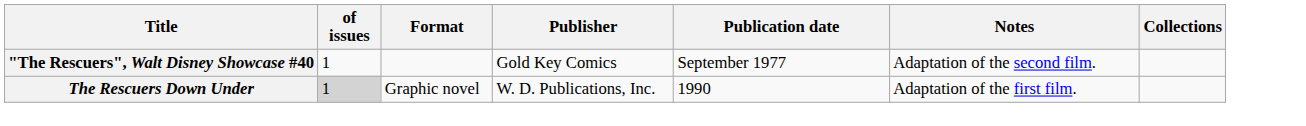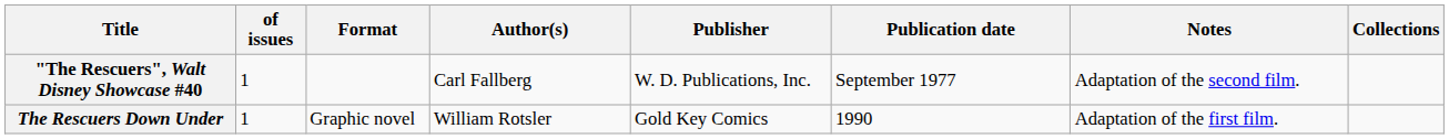 <table class="wikitable">
 <tr>
 <th>Title</th>
 <th style="width:40pt"> of issues</th>
 <th style="width:75pt">Format</th>
+<th style="width:125pt">Author(s)</th>
 <th style="width:125pt">Publisher</th>
 <th style="width:150pt">Publication date</th>
 <th style="width:175pt">Notes</th>
 <th>Collections</th>
 </tr>
 <tr>
 <th>"The Rescuers", <em>Walt Disney Showcase</em> #40</th>
 <td>1</td>
 <td></td>
-<td>Gold Key Comics</td>
+<td>Carl Fallberg</td>
+<td>W. D. Publications, Inc.</td>
 <td>September 1977</td>
 <td>Adaptation of the <a href='#'>second film</a>.</td>
 <td></td>
 </tr>
 <tr>
 <th><em>The Rescuers Down Under</em></th>
-<td style="background: lightgrey;">1</td>
+<td>1</td>
 <td>Graphic novel</td>
-<td>W. D. Publications, Inc.</td>
+<td>William Rotsler</td>
+<td>Gold Key Comics</td>
 <td>1990</td>
 <td>Adaptation of the <a href='#'>first film</a>.</td>
 <td></td>
 </tr>
 </table>
